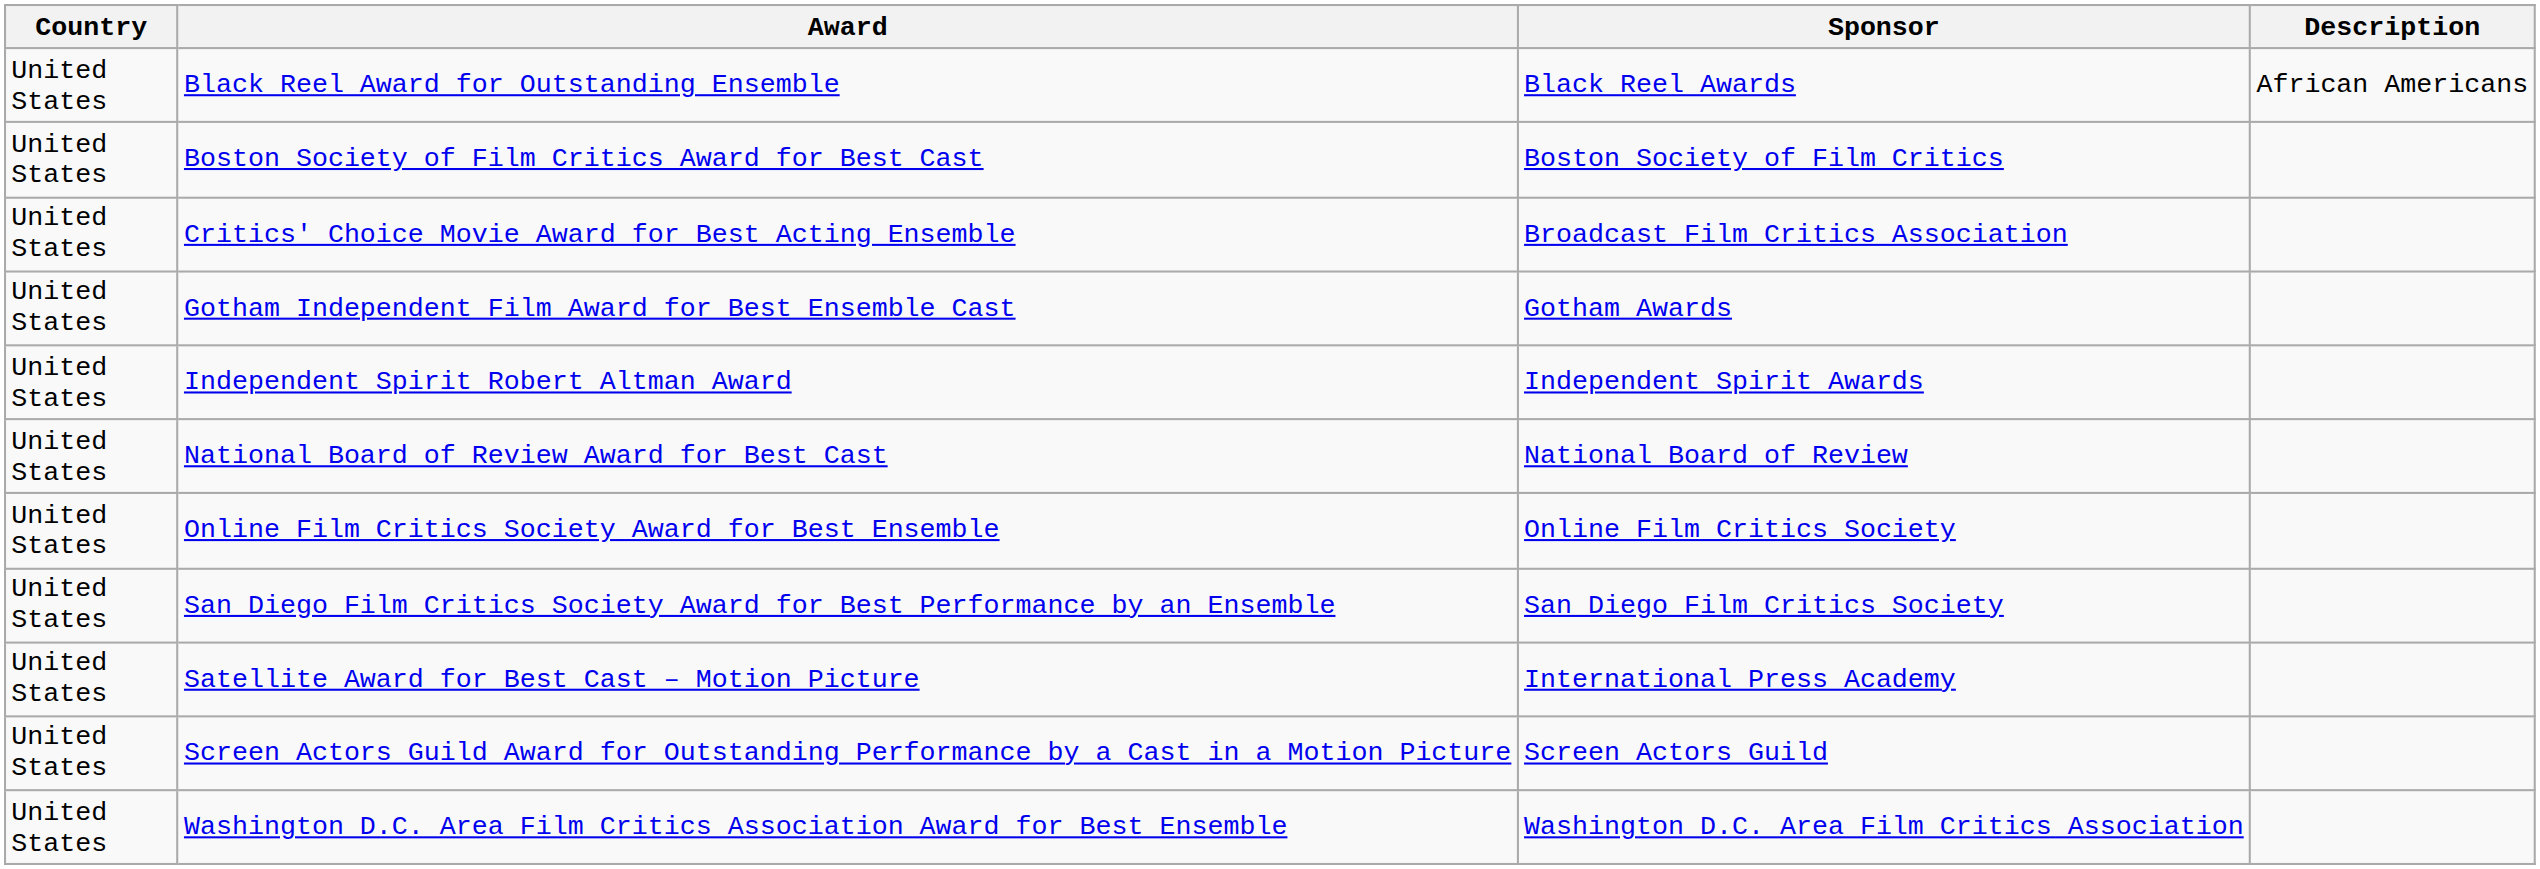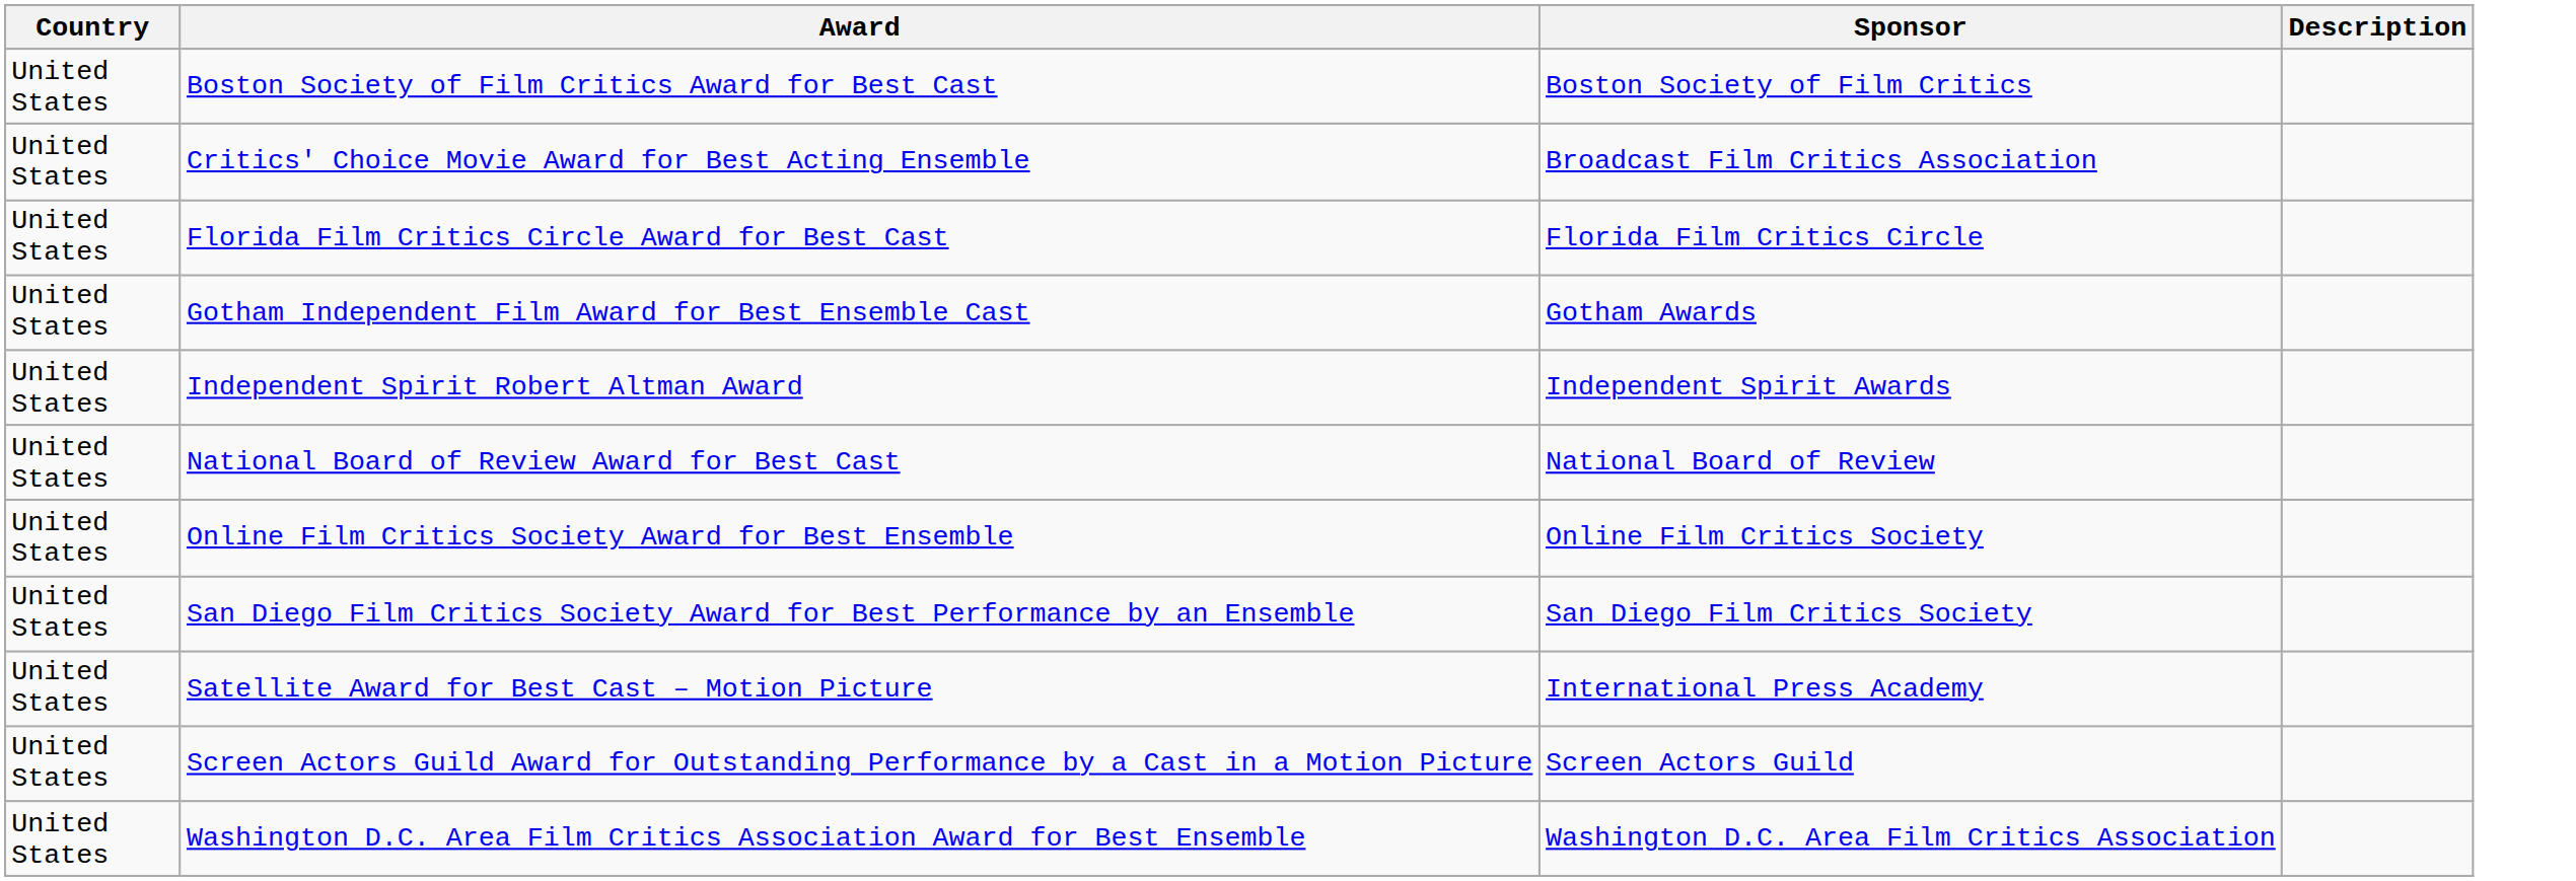 <table class="wikitable sortable">
 <tr>
 <th style="width:6em;">Country</th>
 <th>Award</th>
 <th>Sponsor</th>
 <th>Description</th>
-</tr>
-<tr>
-<td>United States</td>
-<td><a href='#'>Black Reel Award for Outstanding Ensemble</a></td>
-<td><a href='#'>Black Reel Awards</a></td>
-<td>African Americans</td>
 </tr>
 <tr>
 <td>United States</td>
 <td><a href='#'>Boston Society of Film Critics Award for Best Cast</a></td>
 <td><a href='#'>Boston Society of Film Critics</a></td>
 <td></td>
 </tr>
 <tr>
 <td>United States</td>
 <td><a href='#'>Critics' Choice Movie Award for Best Acting Ensemble</a></td>
 <td><a href='#'>Broadcast Film Critics Association</a></td>
+<td></td>
+</tr>
+<tr>
+<td>United States</td>
+<td><a href='#'>Florida Film Critics Circle Award for Best Cast</a></td>
+<td><a href='#'>Florida Film Critics Circle</a></td>
 <td></td>
 </tr>
 <tr>
 <td>United States</td>
 <td><a href='#'>Gotham Independent Film Award for Best Ensemble Cast</a></td>
 <td><a href='#'>Gotham Awards</a></td>
 <td></td>
 </tr>
 <tr>
 <td>United States</td>
 <td><a href='#'>Independent Spirit Robert Altman Award</a></td>
 <td><a href='#'>Independent Spirit Awards</a></td>
 <td></td>
 </tr>
 <tr>
 <td>United States</td>
 <td><a href='#'>National Board of Review Award for Best Cast</a></td>
 <td><a href='#'>National Board of Review</a></td>
 <td></td>
 </tr>
 <tr>
 <td>United States</td>
 <td><a href='#'>Online Film Critics Society Award for Best Ensemble</a></td>
 <td><a href='#'>Online Film Critics Society</a></td>
 <td></td>
 </tr>
 <tr>
 <td>United States</td>
 <td><a href='#'>San Diego Film Critics Society Award for Best Performance by an Ensemble</a></td>
 <td><a href='#'>San Diego Film Critics Society</a></td>
 <td></td>
 </tr>
 <tr>
 <td>United States</td>
 <td><a href='#'>Satellite Award for Best Cast – Motion Picture</a></td>
 <td><a href='#'>International Press Academy</a></td>
 <td></td>
 </tr>
 <tr>
 <td>United States</td>
 <td><a href='#'>Screen Actors Guild Award for Outstanding Performance by a Cast in a Motion Picture</a></td>
 <td><a href='#'>Screen Actors Guild</a></td>
 <td></td>
 </tr>
 <tr>
 <td>United States</td>
 <td><a href='#'>Washington D.C. Area Film Critics Association Award for Best Ensemble</a></td>
 <td><a href='#'>Washington D.C. Area Film Critics Association</a></td>
 <td></td>
 </tr>
 </table>
